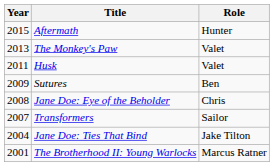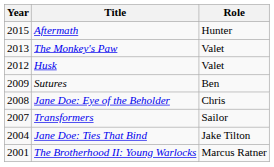 <table class="wikitable">
 <tr>
 <th>Year</th>
 <th>Title</th>
 <th>Role</th>
 </tr>
 <tr>
 <td>2015</td>
 <td><em><a href='#'>Aftermath</a></em></td>
 <td>Hunter</td>
 </tr>
 <tr>
 <td>2013</td>
 <td><em><a href='#'>The Monkey's Paw</a></em></td>
 <td>Valet</td>
 </tr>
 <tr>
-<td>2011</td>
+<td>2012</td>
 <td><em><a href='#'>Husk</a></em></td>
 <td>Valet</td>
 </tr>
 <tr>
 <td>2009</td>
 <td><em>Sutures</em></td>
 <td>Ben</td>
 </tr>
 <tr>
 <td>2008</td>
 <td><em><a href='#'>Jane Doe: Eye of the Beholder</a></em></td>
 <td>Chris</td>
 </tr>
 <tr>
 <td>2007</td>
 <td><em><a href='#'>Transformers</a></em></td>
 <td>Sailor</td>
 </tr>
 <tr>
 <td>2004</td>
 <td><em><a href='#'>Jane Doe: Ties That Bind</a></em></td>
 <td>Jake Tilton</td>
 </tr>
 <tr>
 <td>2001</td>
 <td><em><a href='#'>The Brotherhood II: Young Warlocks</a></em></td>
 <td>Marcus Ratner</td>
 </tr>
 </table>
